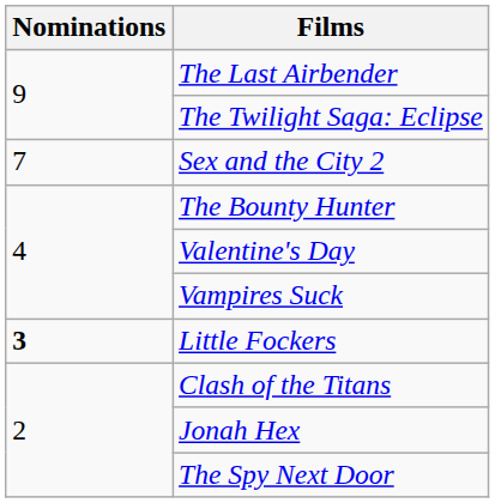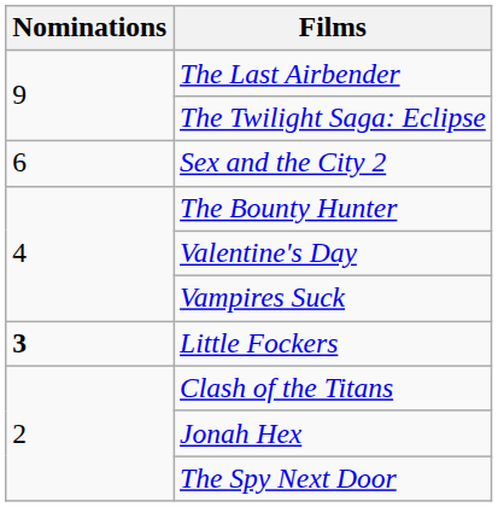 <table class="wikitable">
 <tr>
 <th>Nominations</th>
 <th>Films</th>
 </tr>
 <tr>
 <td rowspan="2">9</td>
 <td><a href='#'><em>The Last Airbender</em></a></td>
 </tr>
 <tr>
 <td><em><a href='#'>The Twilight Saga: Eclipse</a></em></td>
 </tr>
 <tr>
-<td>7</td>
+<td>6</td>
 <td><em><a href='#'>Sex and the City 2</a></em></td>
 </tr>
 <tr>
 <td rowspan="3">4</td>
 <td><a href='#'><em>The Bounty Hunter</em></a></td>
 </tr>
 <tr>
 <td><a href='#'><em>Valentine's Day</em></a></td>
 </tr>
 <tr>
 <td><em><a href='#'>Vampires Suck</a></em></td>
 </tr>
 <tr>
 <td><strong>3</strong></td>
 <td><em><a href='#'>Little Fockers</a></em></td>
 </tr>
 <tr>
 <td rowspan="3">2</td>
 <td><a href='#'><em>Clash of the Titans</em></a></td>
 </tr>
 <tr>
 <td><a href='#'><em>Jonah Hex</em></a></td>
 </tr>
 <tr>
 <td><em><a href='#'>The Spy Next Door</a></em></td>
 </tr>
 </table>
